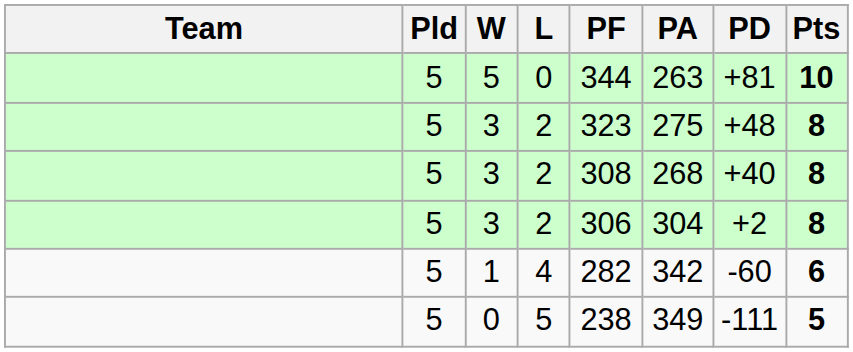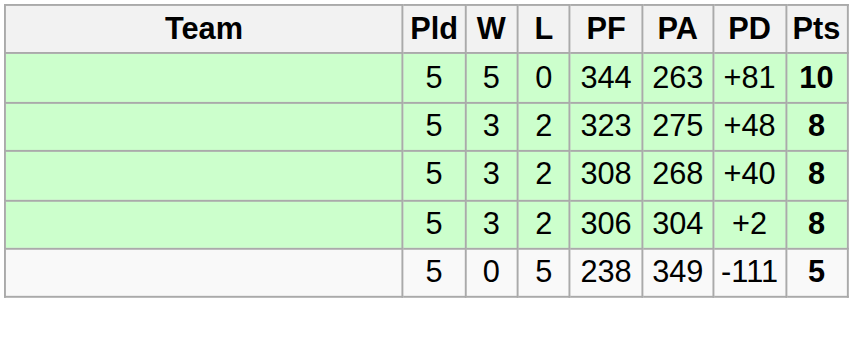 <table class="wikitable" style="text-align:center;">
 <tr>
 <th width=200>Team</th>
 <th width=20>Pld</th>
 <th width=20>W</th>
 <th width=20>L</th>
 <th width=30>PF</th>
 <th width=30>PA</th>
 <th width=30>PD</th>
 <th width=20>Pts</th>
 </tr>
 <tr style="background:#cfc;">
 <td align=left></td>
 <td>5</td>
 <td>5</td>
 <td>0</td>
 <td>344</td>
 <td>263</td>
 <td>+81</td>
 <td><strong>10</strong></td>
 </tr>
 <tr style="background:#cfc;">
 <td align=left></td>
 <td>5</td>
 <td>3</td>
 <td>2</td>
 <td>323</td>
 <td>275</td>
 <td>+48</td>
 <td><strong>8</strong></td>
 </tr>
 <tr style="background:#cfc;">
 <td align=left></td>
 <td>5</td>
 <td>3</td>
 <td>2</td>
 <td>308</td>
 <td>268</td>
 <td>+40</td>
 <td><strong>8</strong></td>
 </tr>
 <tr style="background:#cfc;">
 <td align=left></td>
 <td>5</td>
 <td>3</td>
 <td>2</td>
 <td>306</td>
 <td>304</td>
 <td>+2</td>
 <td><strong>8</strong></td>
 </tr>
 <tr>
 <td align=left></td>
 <td>5</td>
-<td>1</td>
-<td>4</td>
-<td>282</td>
-<td>342</td>
-<td>-60</td>
-<td><strong>6</strong></td>
-</tr>
-<tr>
-<td align=left></td>
-<td>5</td>
 <td>0</td>
 <td>5</td>
 <td>238</td>
 <td>349</td>
 <td>-111</td>
 <td><strong>5</strong></td>
 </tr>
 </table>
